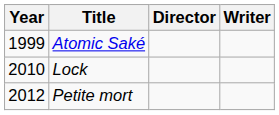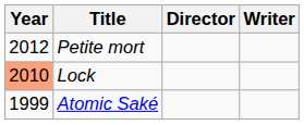 <table class="wikitable">
 <tr>
 <th>Year</th>
 <th>Title</th>
 <th>Director</th>
 <th>Writer</th>
 </tr>
 <tr>
+<td>2012</td>
+<td><em>Petite mort</em></td>
+<td></td>
+<td></td>
+</tr>
+<tr>
+<td style="background: lightsalmon;">2010</td>
+<td><em>Lock</em></td>
+<td></td>
+<td></td>
+</tr>
+<tr>
 <td>1999</td>
 <td><em><a href='#'>Atomic Saké</a></em></td>
 <td></td>
 <td></td>
 </tr>
-<tr>
-<td>2010</td>
-<td><em>Lock</em></td>
-<td></td>
-<td></td>
-</tr>
-<tr>
-<td>2012</td>
-<td><em>Petite mort</em></td>
-<td></td>
-<td></td>
-</tr>
 </table>
